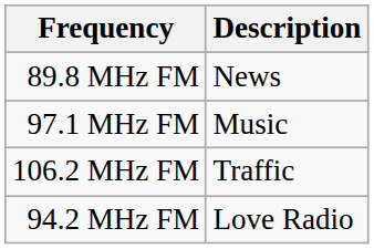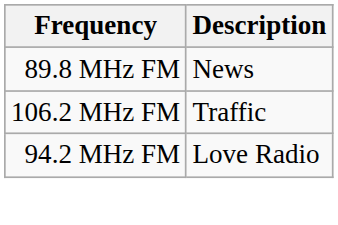 <table class="wikitable">
 <tr>
 <th>Frequency</th>
 <th>Description</th>
 </tr>
 <tr>
 <td style="text-align:right;">89.8 MHz FM</td>
 <td>News</td>
 </tr>
 <tr>
-<td style="text-align:right;">97.1 MHz FM</td>
-<td>Music</td>
-</tr>
-<tr>
 <td style="text-align:right;">106.2 MHz FM</td>
 <td>Traffic</td>
 </tr>
 <tr>
 <td style="text-align:right;">94.2 MHz FM</td>
 <td>Love Radio</td>
 </tr>
 </table>
